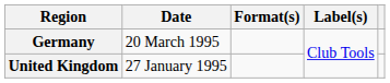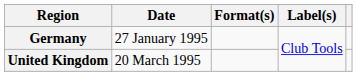 <table class="wikitable plainrowheaders">
 <tr>
 <th scope="col">Region</th>
 <th scope="col">Date</th>
 <th scope="col">Format(s)</th>
 <th scope="col">Label(s)</th>
 <th scope="col"></th>
 </tr>
 <tr>
 <th scope="row">Germany</th>
-<td>20 March 1995</td>
+<td>27 January 1995</td>
 <td></td>
 <td rowspan="2"><a href='#'>Club Tools</a></td>
 <td></td>
 </tr>
 <tr>
 <th scope="row">United Kingdom</th>
-<td>27 January 1995</td>
+<td>20 March 1995</td>
 <td></td>
 <td></td>
 </tr>
 </table>
